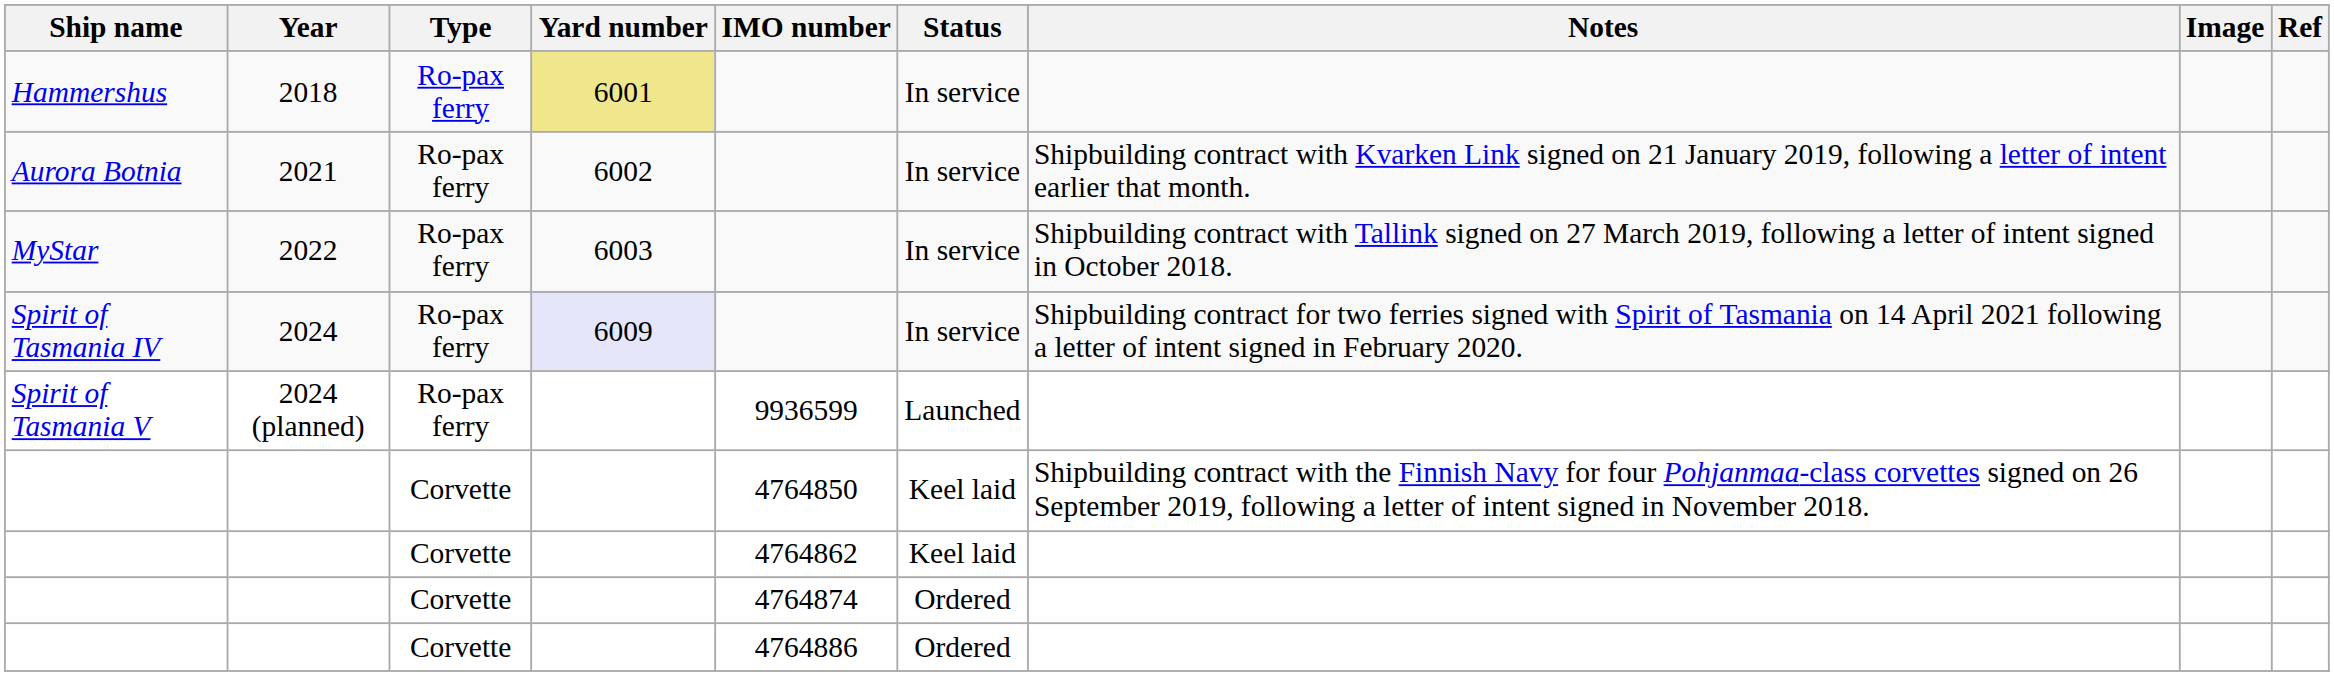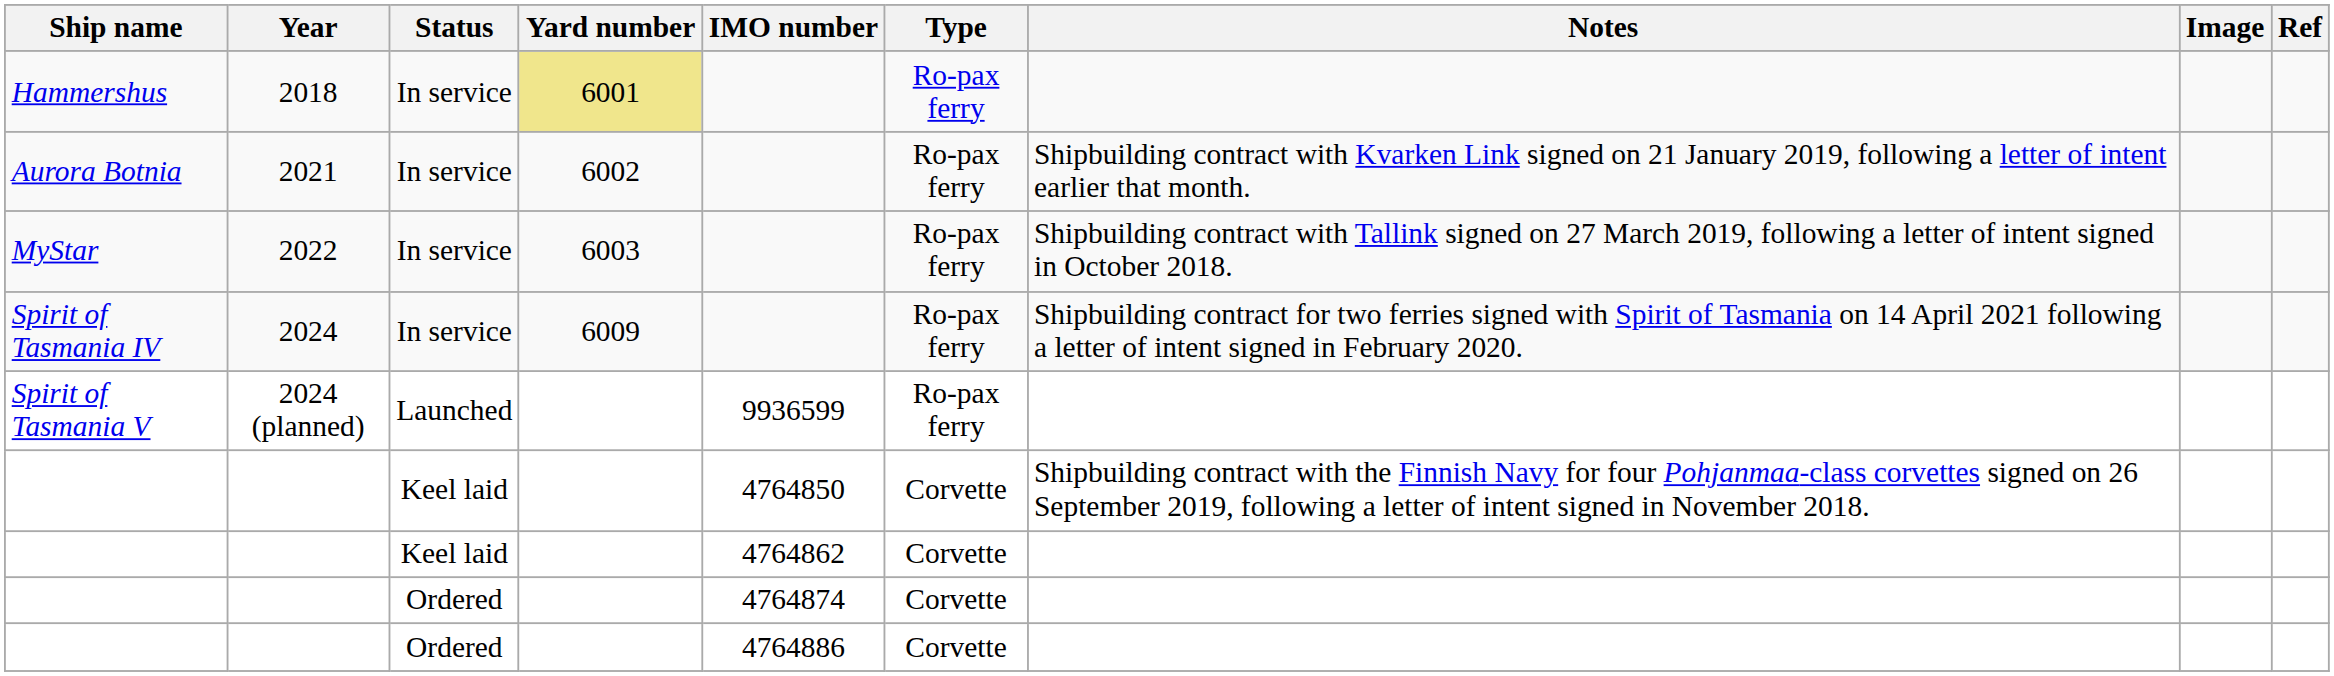 <table class="wikitable sortable" style="width:100%; text-align:center;">
 <tr>
 <th class="unsortable">Ship name</th>
 <th style=white-space:nowrap>Year</th>
-<th>Type</th>
+<th style=white-space:nowrap>Status</th>
 <th style=white-space:nowrap>Yard number</th>
 <th style=white-space:nowrap>IMO number</th>
-<th style=white-space:nowrap>Status</th>
+<th>Type</th>
 <th class="unsortable">Notes</th>
 <th class="unsortable">Image</th>
 <th class="unsortable">Ref</th>
 </tr>
 <tr>
 <td align="left"><a href='#'><em>Hammershus</em></a></td>
 <td>2018</td>
-<td><a href='#'>Ro-pax</a> <a href='#'>ferry</a></td>
+<td>In service</td>
 <td style="background: khaki;">6001</td>
 <td></td>
-<td>In service</td>
+<td><a href='#'>Ro-pax</a> <a href='#'>ferry</a></td>
 <td></td>
 <td></td>
 <td></td>
 </tr>
 <tr>
 <td align="left"><em><a href='#'>Aurora Botnia</a></em></td>
 <td>2021</td>
-<td>Ro-pax ferry</td>
+<td>In service</td>
 <td>6002</td>
 <td></td>
-<td>In service</td>
+<td>Ro-pax ferry</td>
 <td align="left">Shipbuilding contract with <a href='#'>Kvarken Link</a> signed on 21 January 2019, following a <a href='#'>letter of intent</a> earlier that month.</td>
 <td></td>
 <td></td>
 </tr>
 <tr>
 <td align="left"><em><a href='#'>MyStar</a></em></td>
 <td>2022</td>
-<td>Ro-pax ferry</td>
+<td>In service</td>
 <td>6003</td>
 <td></td>
-<td>In service</td>
+<td>Ro-pax ferry</td>
 <td align="left">Shipbuilding contract with <a href='#'>Tallink</a> signed on 27 March 2019, following a letter of intent signed in October 2018.</td>
 <td></td>
 <td></td>
 </tr>
 <tr>
 <td align="left"><em><a href='#'>Spirit of Tasmania IV</a></em></td>
 <td>2024</td>
+<td>In service</td>
+<td>6009</td>
+<td></td>
 <td>Ro-pax ferry</td>
-<td style="background: lavender;">6009</td>
-<td></td>
-<td>In service</td>
 <td align="left">Shipbuilding contract for two ferries signed with <a href='#'>Spirit of Tasmania</a> on 14 April 2021 following a letter of intent signed in February 2020.</td>
 <td></td>
 <td></td>
 </tr>
 <tr style="background:#FFFFFF;">
 <td align="left"><em><a href='#'>Spirit of Tasmania V</a></em></td>
 <td>2024 (planned)</td>
-<td>Ro-pax ferry</td>
+<td>Launched</td>
 <td></td>
 <td>9936599</td>
-<td>Launched</td>
+<td>Ro-pax ferry</td>
 <td align="left"></td>
 <td></td>
 <td></td>
 </tr>
 <tr style="background:#FFFFFF;">
 <td align="left"></td>
 <td></td>
-<td>Corvette</td>
+<td>Keel laid</td>
 <td></td>
 <td>4764850</td>
-<td>Keel laid</td>
+<td>Corvette</td>
 <td align="left">Shipbuilding contract with the <a href='#'>Finnish Navy</a> for four <a href='#'><em>Pohjanmaa</em>-class corvettes</a> signed on 26 September 2019, following a letter of intent signed in November 2018.</td>
 <td></td>
 <td></td>
 </tr>
 <tr style="background:#FFFFFF;">
 <td align="left"></td>
 <td></td>
-<td>Corvette</td>
+<td>Keel laid</td>
 <td></td>
 <td>4764862</td>
-<td>Keel laid</td>
+<td>Corvette</td>
 <td></td>
 <td></td>
 <td></td>
 </tr>
 <tr style="background:#FFFFFF;">
 <td align="left"></td>
 <td></td>
-<td>Corvette</td>
+<td>Ordered</td>
 <td></td>
 <td>4764874</td>
-<td>Ordered</td>
+<td>Corvette</td>
 <td></td>
 <td></td>
 <td></td>
 </tr>
 <tr style="background:#FFFFFF;">
 <td align="left"></td>
 <td></td>
-<td>Corvette</td>
+<td>Ordered</td>
 <td></td>
 <td>4764886</td>
-<td>Ordered</td>
+<td>Corvette</td>
 <td></td>
 <td></td>
 <td></td>
 </tr>
 </table>
